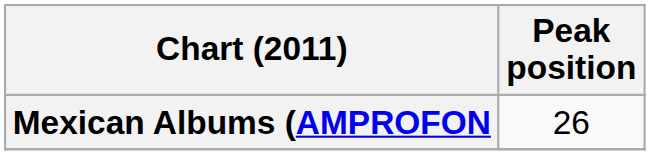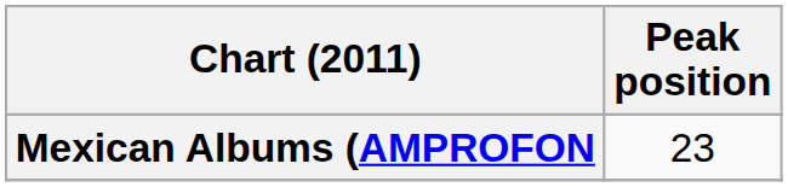 <table class="wikitable sortable plainrowheaders" style="text-align: center">
 <tr>
 <th scope="col">Chart (2011)</th>
 <th scope="col">Peak<br>position</th>
 </tr>
 <tr>
 </tr>
 <tr>
 </tr>
 <tr>
 </tr>
 <tr>
 </tr>
 <tr>
 </tr>
 <tr>
 <th scope="row">Mexican Albums (<a href='#'>AMPROFON</a></th>
-<td>26</td>
+<td>23</td>
 </tr>
 <tr>
 </tr>
 <tr>
 </tr>
 <tr>
 </tr>
 <tr>
 </tr>
 <tr>
 </tr>
 </table>
